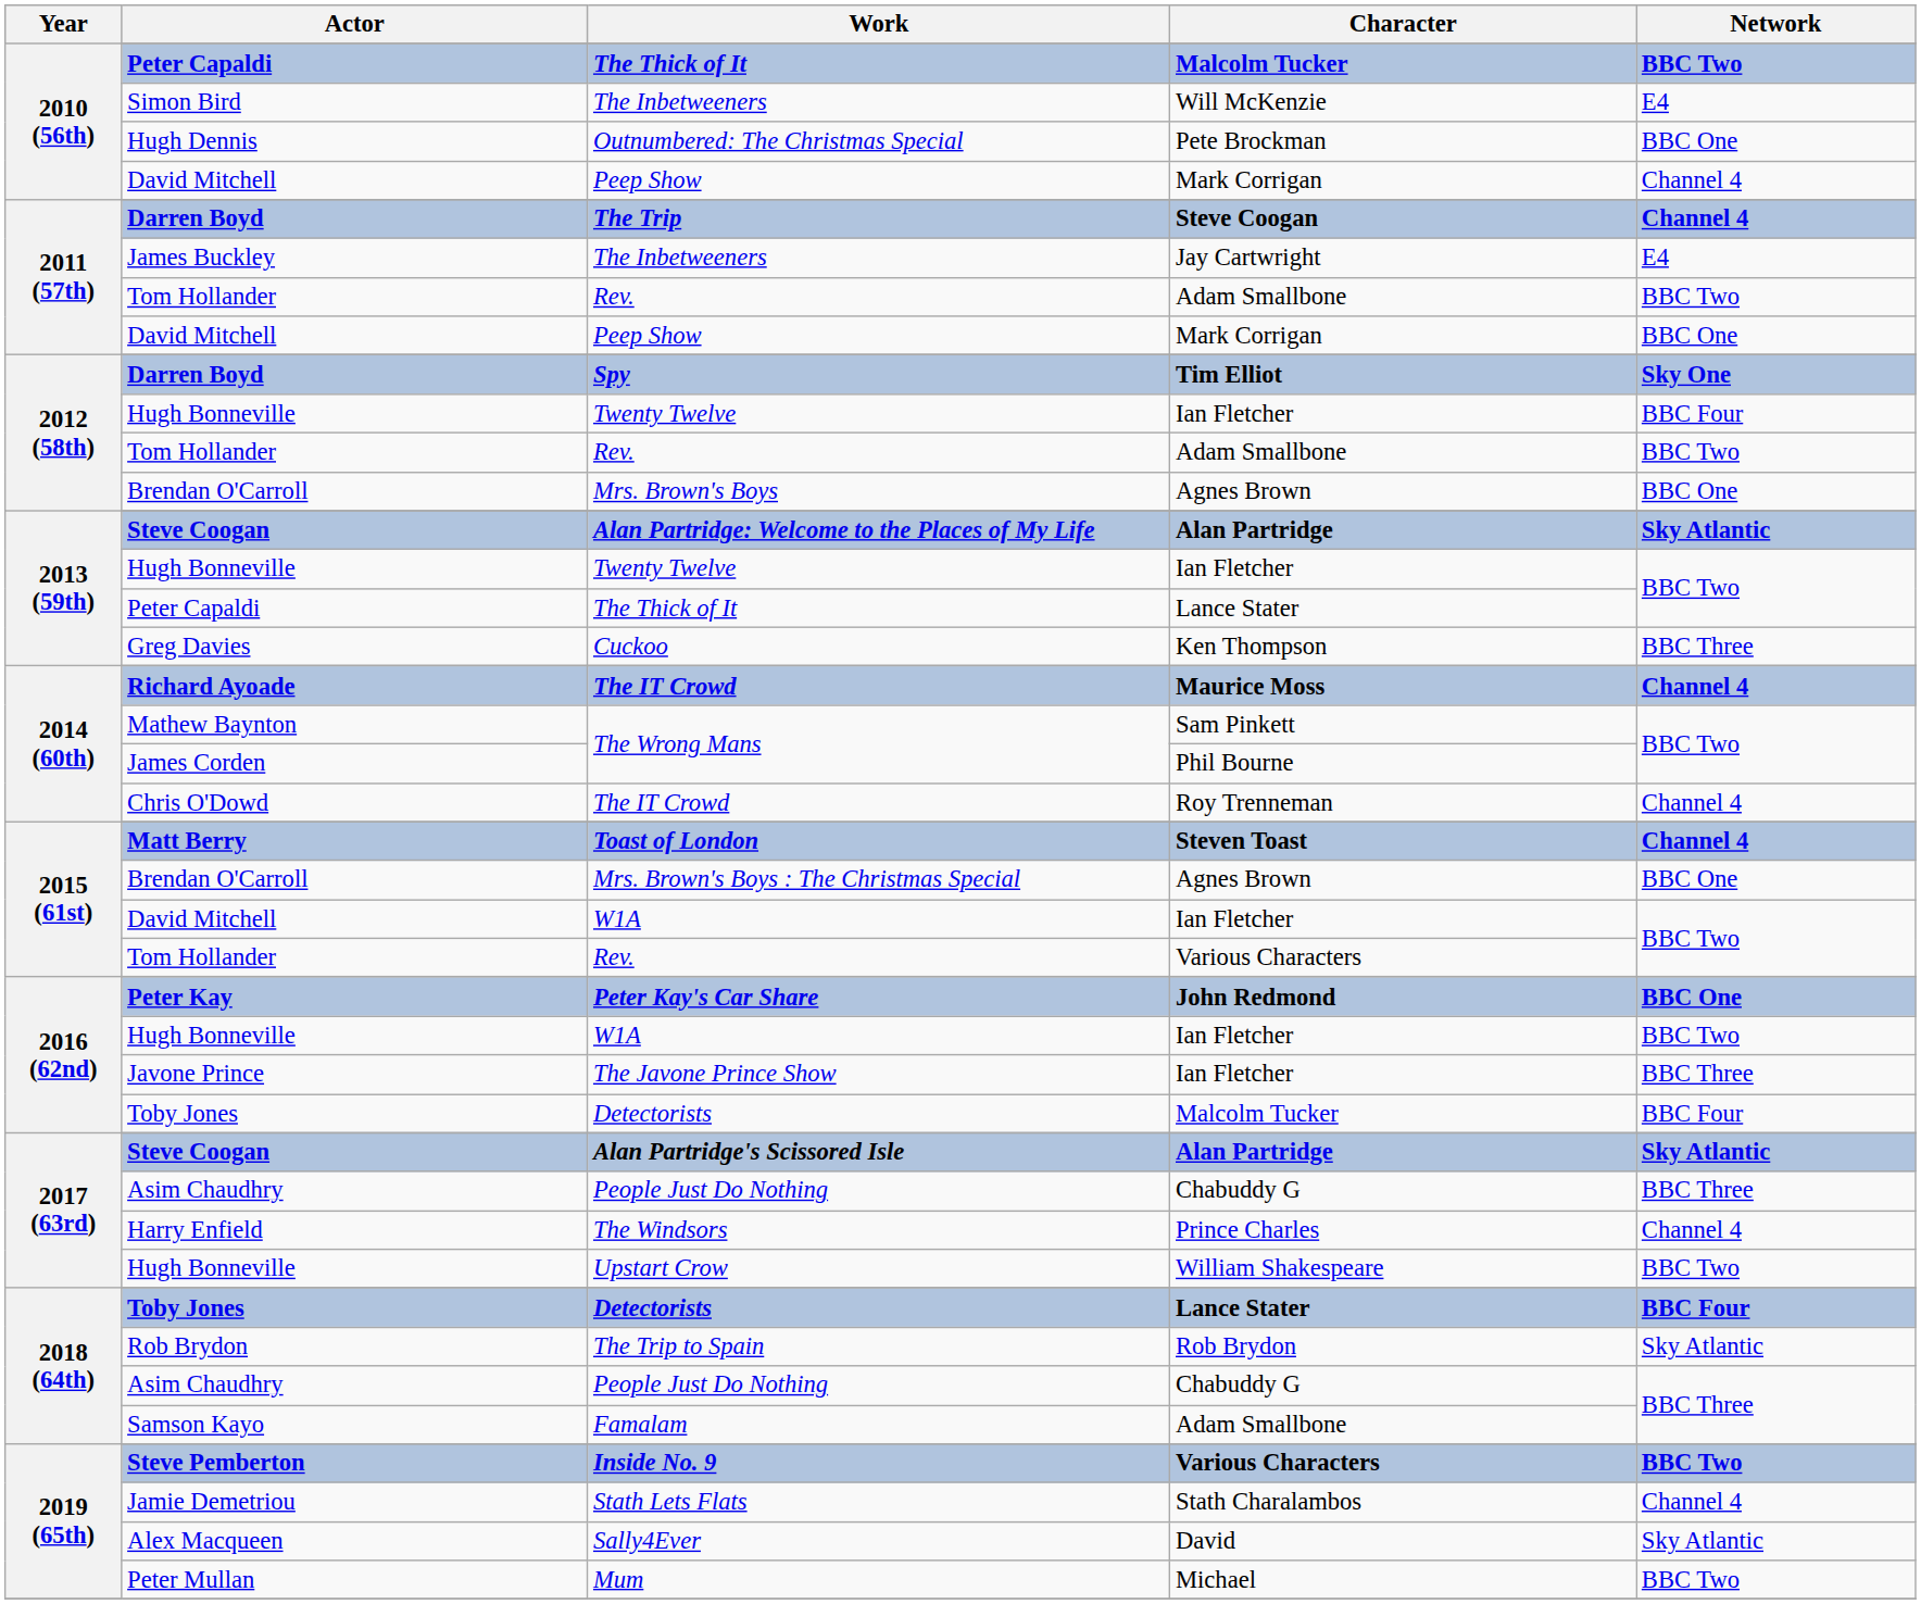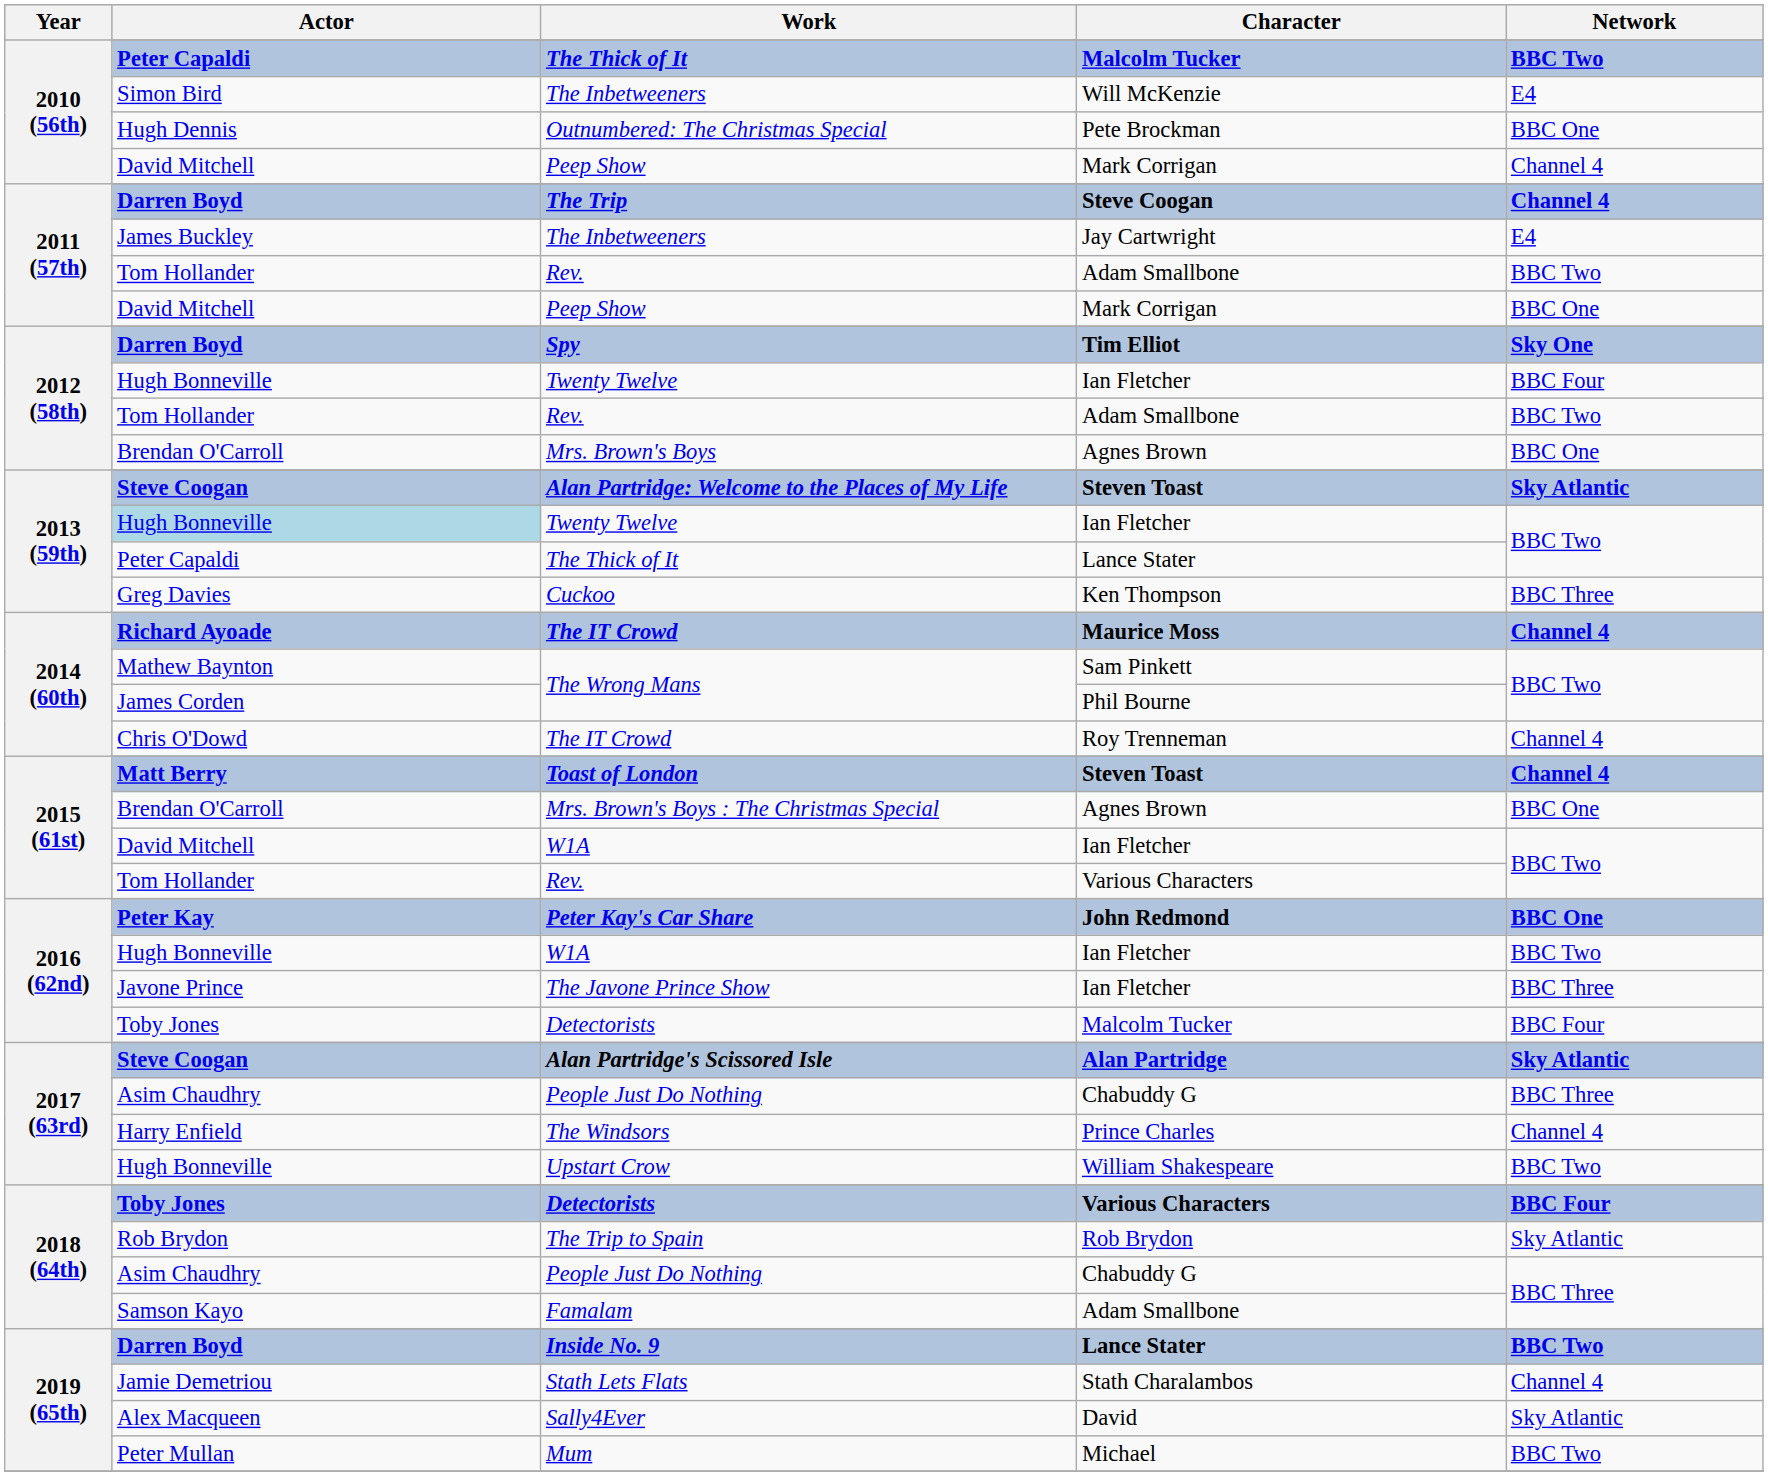 <table class="wikitable">
 <tr style="background:#bebebe;">
 <th style="width:5%;">Year</th>
 <th style="width:20%;">Actor</th>
 <th style="width:25%;">Work</th>
 <th style="width:20%;">Character</th>
 <th style="width:12%;">Network</th>
 </tr>
 <tr>
 <th row=scope rowspan=5 style="text-align:center"><strong>2010 <br>(<a href='#'>56th</a>)<br></strong></th>
 </tr>
 <tr style="background:#B0C4DE;">
 <td><strong><a href='#'>Peter Capaldi</a></strong></td>
 <td><strong><em><a href='#'>The Thick of It</a></em></strong></td>
 <td><strong><a href='#'>Malcolm Tucker</a></strong></td>
 <td><strong><a href='#'>BBC Two</a></strong></td>
 </tr>
 <tr>
 <td><a href='#'>Simon Bird</a></td>
 <td><em><a href='#'>The Inbetweeners</a></em></td>
 <td>Will McKenzie</td>
 <td><a href='#'>E4</a></td>
 </tr>
 <tr>
 <td><a href='#'>Hugh Dennis</a></td>
 <td><em><a href='#'>Outnumbered: The Christmas Special</a></em></td>
 <td>Pete Brockman</td>
 <td><a href='#'>BBC One</a></td>
 </tr>
 <tr>
 <td><a href='#'>David Mitchell</a></td>
 <td><em><a href='#'>Peep Show</a></em></td>
 <td>Mark Corrigan</td>
 <td><a href='#'>Channel 4</a></td>
 </tr>
 <tr>
 <th row=scope rowspan=5 style="text-align:center"><strong>2011 <br>(<a href='#'>57th</a>)<br></strong></th>
 </tr>
 <tr style="background:#B0C4DE;">
 <td><strong><a href='#'>Darren Boyd</a></strong></td>
 <td><strong><em><a href='#'>The Trip</a></em></strong></td>
 <td><strong>Steve Coogan</strong></td>
 <td><strong><a href='#'>Channel 4</a></strong></td>
 </tr>
 <tr>
 <td><a href='#'>James Buckley</a></td>
 <td><em><a href='#'>The Inbetweeners</a></em></td>
 <td>Jay Cartwright</td>
 <td><a href='#'>E4</a></td>
 </tr>
 <tr>
 <td><a href='#'>Tom Hollander</a></td>
 <td><em><a href='#'>Rev.</a></em></td>
 <td>Adam Smallbone</td>
 <td rowspan="1"><a href='#'>BBC Two</a></td>
 </tr>
 <tr>
 <td><a href='#'>David Mitchell</a></td>
 <td><em><a href='#'>Peep Show</a></em></td>
 <td>Mark Corrigan</td>
 <td><a href='#'>BBC One</a></td>
 </tr>
 <tr>
 <th row=scope rowspan=5 style="text-align:center"><strong>2012 <br>(<a href='#'>58th</a>)<br></strong></th>
 </tr>
 <tr style="background:#B0C4DE;">
 <td><strong><a href='#'>Darren Boyd</a></strong></td>
 <td><strong><em><a href='#'>Spy</a></em></strong></td>
 <td><strong>Tim Elliot</strong></td>
 <td><strong><a href='#'>Sky One</a></strong></td>
 </tr>
 <tr>
 <td><a href='#'>Hugh Bonneville</a></td>
 <td><em><a href='#'>Twenty Twelve</a></em></td>
 <td>Ian Fletcher</td>
 <td><a href='#'>BBC Four</a></td>
 </tr>
 <tr>
 <td><a href='#'>Tom Hollander</a></td>
 <td><em><a href='#'>Rev.</a></em></td>
 <td>Adam Smallbone</td>
 <td><a href='#'>BBC Two</a></td>
 </tr>
 <tr>
 <td><a href='#'>Brendan O'Carroll</a></td>
 <td><em><a href='#'>Mrs. Brown's Boys</a></em></td>
 <td>Agnes Brown</td>
 <td><a href='#'>BBC One</a></td>
 </tr>
 <tr>
 <th row=scope rowspan=5 style="text-align:center"><strong>2013 <br>(<a href='#'>59th</a>)<br></strong></th>
 </tr>
 <tr style="background:#B0C4DE;">
 <td><strong><a href='#'>Steve Coogan</a></strong></td>
 <td><strong><em><a href='#'>Alan Partridge: Welcome to the Places of My Life</a></em></strong></td>
-<td><strong>Alan Partridge</strong></td>
+<td><strong>Steven Toast</strong></td>
 <td><strong><a href='#'>Sky Atlantic</a></strong></td>
 </tr>
 <tr>
-<td><a href='#'>Hugh Bonneville</a></td>
+<td style="background: lightblue;"><a href='#'>Hugh Bonneville</a></td>
 <td><em><a href='#'>Twenty Twelve</a></em></td>
 <td>Ian Fletcher</td>
 <td rowspan="2"><a href='#'>BBC Two</a></td>
 </tr>
 <tr>
 <td><a href='#'>Peter Capaldi</a></td>
 <td><em><a href='#'>The Thick of It</a></em></td>
 <td>Lance Stater</td>
 </tr>
 <tr>
 <td><a href='#'>Greg Davies</a></td>
 <td><em><a href='#'>Cuckoo</a></em></td>
 <td>Ken Thompson</td>
 <td><a href='#'>BBC Three</a></td>
 </tr>
 <tr>
 <th row=scope rowspan=5 style="text-align:center"><strong>2014 <br>(<a href='#'>60th</a>)<br></strong></th>
 </tr>
 <tr style="background:#B0C4DE;">
 <td><strong><a href='#'>Richard Ayoade</a></strong></td>
 <td><strong><em><a href='#'>The IT Crowd</a></em></strong></td>
 <td><strong>Maurice Moss</strong></td>
 <td><strong><a href='#'>Channel 4</a></strong></td>
 </tr>
 <tr>
 <td><a href='#'>Mathew Baynton</a></td>
 <td rowspan="2"><em><a href='#'>The Wrong Mans</a></em></td>
 <td>Sam Pinkett</td>
 <td rowspan="2"><a href='#'>BBC Two</a></td>
 </tr>
 <tr>
 <td><a href='#'>James Corden</a></td>
 <td>Phil Bourne</td>
 </tr>
 <tr>
 <td><a href='#'>Chris O'Dowd</a></td>
 <td><em><a href='#'>The IT Crowd</a></em></td>
 <td>Roy Trenneman</td>
 <td><a href='#'>Channel 4</a></td>
 </tr>
 <tr>
 <th row=scope rowspan=5 style="text-align:center"><strong>2015 <br>(<a href='#'>61st</a>)<br></strong></th>
 </tr>
 <tr style="background:#B0C4DE;">
 <td><strong><a href='#'>Matt Berry</a></strong></td>
 <td><strong><em><a href='#'>Toast of London</a></em></strong></td>
 <td><strong>Steven Toast</strong></td>
 <td><strong><a href='#'>Channel 4</a></strong></td>
 </tr>
 <tr>
 <td><a href='#'>Brendan O'Carroll</a></td>
 <td><em><a href='#'>Mrs. Brown's Boys : The Christmas Special</a></em></td>
 <td>Agnes Brown</td>
 <td><a href='#'>BBC One</a></td>
 </tr>
 <tr>
 <td><a href='#'>David Mitchell</a></td>
 <td><em><a href='#'>W1A</a></em></td>
 <td>Ian Fletcher</td>
 <td rowspan="2"><a href='#'>BBC Two</a></td>
 </tr>
 <tr>
 <td><a href='#'>Tom Hollander</a></td>
 <td><em><a href='#'>Rev.</a></em></td>
 <td>Various Characters</td>
 </tr>
 <tr>
 <th row=scope rowspan=5 style="text-align:center"><strong>2016 <br>(<a href='#'>62nd</a>)<br></strong></th>
 </tr>
 <tr style="background:#B0C4DE;">
 <td><strong><a href='#'>Peter Kay</a></strong></td>
 <td><strong><em><a href='#'>Peter Kay's Car Share</a></em></strong></td>
 <td><strong>John Redmond</strong></td>
 <td><strong><a href='#'>BBC One</a></strong></td>
 </tr>
 <tr>
 <td><a href='#'>Hugh Bonneville</a></td>
 <td><em><a href='#'>W1A</a></em></td>
 <td>Ian Fletcher</td>
 <td><a href='#'>BBC Two</a></td>
 </tr>
 <tr>
 <td><a href='#'>Javone Prince</a></td>
 <td><em><a href='#'>The Javone Prince Show</a></em></td>
 <td>Ian Fletcher</td>
 <td><a href='#'>BBC Three</a></td>
 </tr>
 <tr>
 <td><a href='#'>Toby Jones</a></td>
 <td><em><a href='#'>Detectorists</a></em></td>
 <td><a href='#'>Malcolm Tucker</a></td>
 <td><a href='#'>BBC Four</a></td>
 </tr>
 <tr>
 <th row=scope rowspan=5 style="text-align:center"><strong>2017 <br>(<a href='#'>63rd</a>)<br></strong></th>
 </tr>
 <tr style="background:#B0C4DE;">
 <td><strong><a href='#'>Steve Coogan</a></strong></td>
 <td><strong><em>Alan Partridge's Scissored Isle</em></strong></td>
 <td><strong><a href='#'>Alan Partridge</a></strong></td>
 <td><strong><a href='#'>Sky Atlantic</a></strong></td>
 </tr>
 <tr>
 <td><a href='#'>Asim Chaudhry</a></td>
 <td><em><a href='#'>People Just Do Nothing</a></em></td>
 <td>Chabuddy G</td>
 <td><a href='#'>BBC Three</a></td>
 </tr>
 <tr>
 <td><a href='#'>Harry Enfield</a></td>
 <td><em><a href='#'>The Windsors</a></em></td>
 <td><a href='#'>Prince Charles</a></td>
 <td><a href='#'>Channel 4</a></td>
 </tr>
 <tr>
 <td><a href='#'>Hugh Bonneville</a></td>
 <td><em><a href='#'>Upstart Crow</a></em></td>
 <td><a href='#'>William Shakespeare</a></td>
 <td><a href='#'>BBC Two</a></td>
 </tr>
 <tr>
 <th row=scope rowspan=5 style="text-align:center"><strong>2018 <br>(<a href='#'>64th</a>)<br></strong></th>
 </tr>
 <tr style="background:#B0C4DE;">
 <td><strong><a href='#'>Toby Jones</a></strong></td>
 <td><strong><em><a href='#'>Detectorists</a></em></strong></td>
-<td><strong>Lance Stater</strong></td>
+<td><strong>Various Characters</strong></td>
 <td><strong><a href='#'>BBC Four</a></strong></td>
 </tr>
 <tr>
 <td><a href='#'>Rob Brydon</a></td>
 <td><em><a href='#'>The Trip to Spain</a></em></td>
 <td><a href='#'>Rob Brydon</a></td>
 <td><a href='#'>Sky Atlantic</a></td>
 </tr>
 <tr>
 <td><a href='#'>Asim Chaudhry</a></td>
 <td><em><a href='#'>People Just Do Nothing</a></em></td>
 <td>Chabuddy G</td>
 <td rowspan="2"><a href='#'>BBC Three</a></td>
 </tr>
 <tr>
 <td><a href='#'>Samson Kayo</a></td>
 <td><em><a href='#'>Famalam</a></em></td>
 <td>Adam Smallbone</td>
 </tr>
 <tr>
 <th row=scope rowspan=5 style="text-align:center"><strong>2019 <br>(<a href='#'>65th</a>)<br></strong></th>
 </tr>
 <tr style="background:#B0C4DE;">
-<td><strong><a href='#'>Steve Pemberton</a></strong></td>
+<td><strong><a href='#'>Darren Boyd</a></strong></td>
 <td><strong><em><a href='#'>Inside No. 9</a></em></strong></td>
-<td><strong>Various Characters</strong></td>
+<td><strong>Lance Stater</strong></td>
 <td><strong><a href='#'>BBC Two</a></strong></td>
 </tr>
 <tr>
 <td><a href='#'>Jamie Demetriou</a></td>
 <td><em><a href='#'>Stath Lets Flats</a></em></td>
 <td>Stath Charalambos</td>
 <td><a href='#'>Channel 4</a></td>
 </tr>
 <tr>
 <td><a href='#'>Alex Macqueen</a></td>
 <td><em><a href='#'>Sally4Ever</a></em></td>
 <td>David</td>
 <td><a href='#'>Sky Atlantic</a></td>
 </tr>
 <tr>
 <td><a href='#'>Peter Mullan</a></td>
 <td><em><a href='#'>Mum</a></em></td>
 <td>Michael</td>
 <td><a href='#'>BBC Two</a></td>
 </tr>
 <tr>
 </tr>
 </table>
